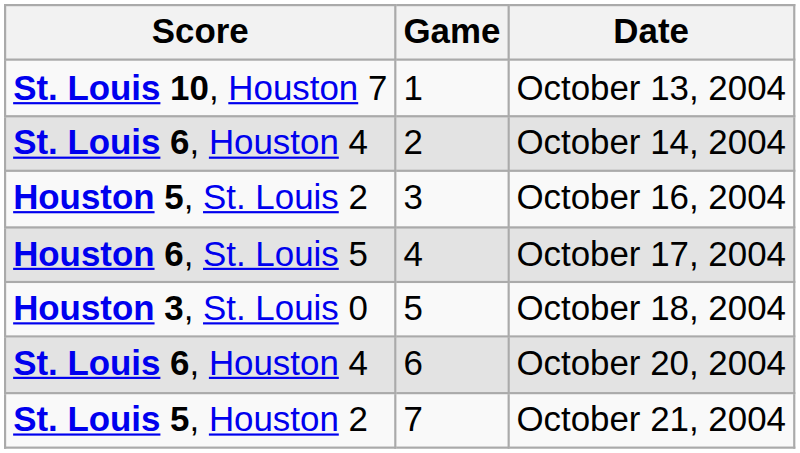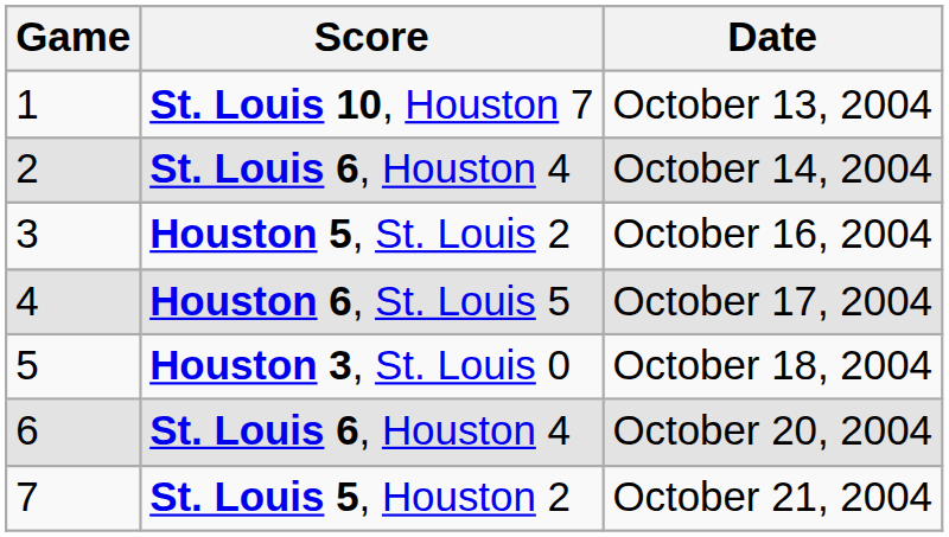 <table class="wikitable" border="0" cellspacing="3" cellpadding="3">
 <tr style="background: #e3e3e3;">
+<th>Game</th>
 <th>Score</th>
-<th>Game</th>
 <th>Date</th>
 </tr>
 <tr>
+<td>1</td>
 <td><strong><a href='#'>St. Louis</a> 10</strong>, <a href='#'>Houston</a> 7</td>
-<td>1</td>
 <td>October 13, 2004</td>
 </tr>
 <tr style="background: #e3e3e3;">
+<td>2</td>
 <td><strong><a href='#'>St. Louis</a> 6</strong>, <a href='#'>Houston</a> 4</td>
-<td>2</td>
 <td>October 14, 2004</td>
 </tr>
 <tr>
+<td>3</td>
 <td><strong><a href='#'>Houston</a> 5</strong>, <a href='#'>St. Louis</a> 2</td>
-<td>3</td>
 <td>October 16, 2004</td>
 </tr>
 <tr style="background: #e3e3e3;">
+<td>4</td>
 <td><strong><a href='#'>Houston</a> 6</strong>, <a href='#'>St. Louis</a> 5</td>
-<td>4</td>
 <td>October 17, 2004</td>
 </tr>
 <tr>
+<td>5</td>
 <td><strong><a href='#'>Houston</a> 3</strong>, <a href='#'>St. Louis</a> 0</td>
-<td>5</td>
 <td>October 18, 2004</td>
 </tr>
 <tr style="background: #e3e3e3;">
+<td>6</td>
 <td><strong><a href='#'>St. Louis</a> 6</strong>, <a href='#'>Houston</a> 4</td>
-<td>6</td>
 <td>October 20, 2004</td>
 </tr>
 <tr>
+<td>7</td>
 <td><strong><a href='#'>St. Louis</a> 5</strong>, <a href='#'>Houston</a> 2</td>
-<td>7</td>
 <td>October 21, 2004</td>
 </tr>
 </table>
